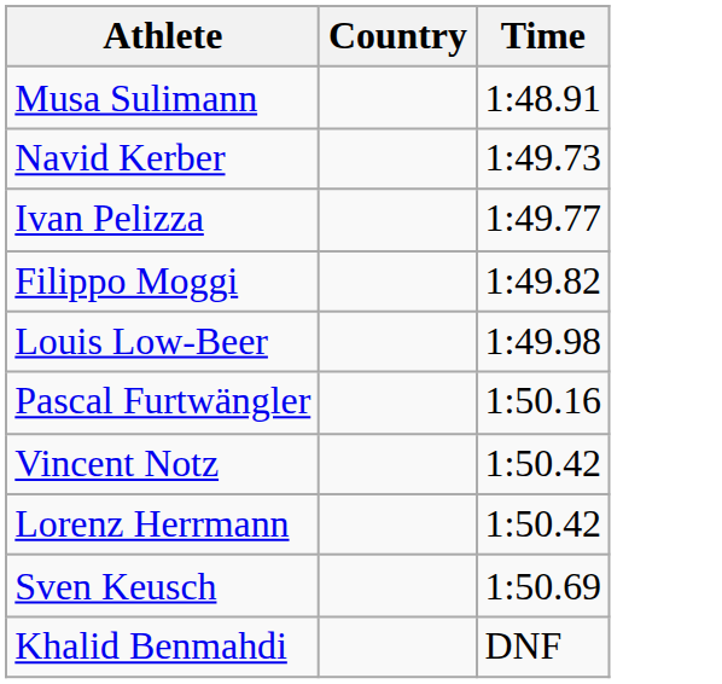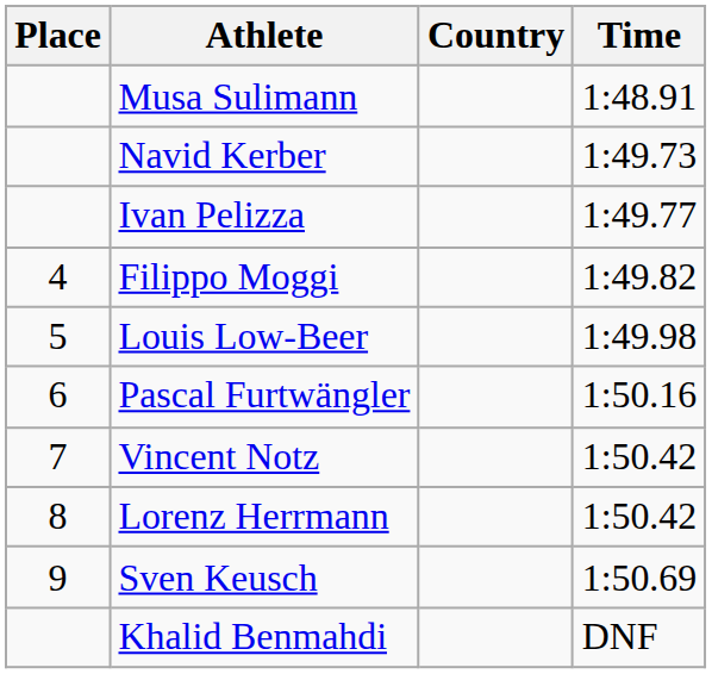 <table class="wikitable">
 <tr>
+<th>Place</th>
 <th>Athlete</th>
 <th>Country</th>
 <th>Time</th>
 </tr>
 <tr>
+<td align=center></td>
 <td><a href='#'>Musa Sulimann</a></td>
 <td></td>
 <td>1:48.91</td>
 </tr>
 <tr>
+<td align=center></td>
 <td><a href='#'>Navid Kerber</a></td>
 <td></td>
 <td>1:49.73</td>
 </tr>
 <tr>
+<td align=center></td>
 <td><a href='#'>Ivan Pelizza</a></td>
 <td></td>
 <td>1:49.77</td>
 </tr>
 <tr>
+<td align=center>4</td>
 <td><a href='#'>Filippo Moggi</a></td>
 <td></td>
 <td>1:49.82</td>
 </tr>
 <tr>
+<td align=center>5</td>
 <td><a href='#'>Louis Low-Beer</a></td>
 <td></td>
 <td>1:49.98</td>
 </tr>
 <tr>
+<td align=center>6</td>
 <td><a href='#'>Pascal Furtwängler</a></td>
 <td></td>
 <td>1:50.16</td>
 </tr>
 <tr>
+<td align=center>7</td>
 <td><a href='#'>Vincent Notz</a></td>
 <td></td>
 <td>1:50.42</td>
 </tr>
 <tr>
+<td align=center>8</td>
 <td><a href='#'>Lorenz Herrmann</a></td>
 <td></td>
 <td>1:50.42</td>
 </tr>
 <tr>
+<td align=center>9</td>
 <td><a href='#'>Sven Keusch</a></td>
 <td></td>
 <td>1:50.69</td>
 </tr>
 <tr>
+<td align=center></td>
 <td><a href='#'>Khalid Benmahdi</a></td>
 <td></td>
 <td>DNF</td>
 </tr>
 </table>
